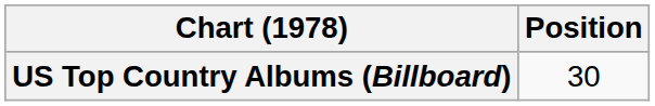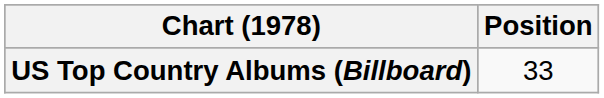 <table class="wikitable plainrowheaders" style="text-align:center">
 <tr>
 <th scope="col">Chart (1978)</th>
 <th scope="col">Position</th>
 </tr>
 <tr>
 <th scope="row">US Top Country Albums (<em>Billboard</em>)</th>
-<td>30</td>
+<td>33</td>
 </tr>
 </table>
